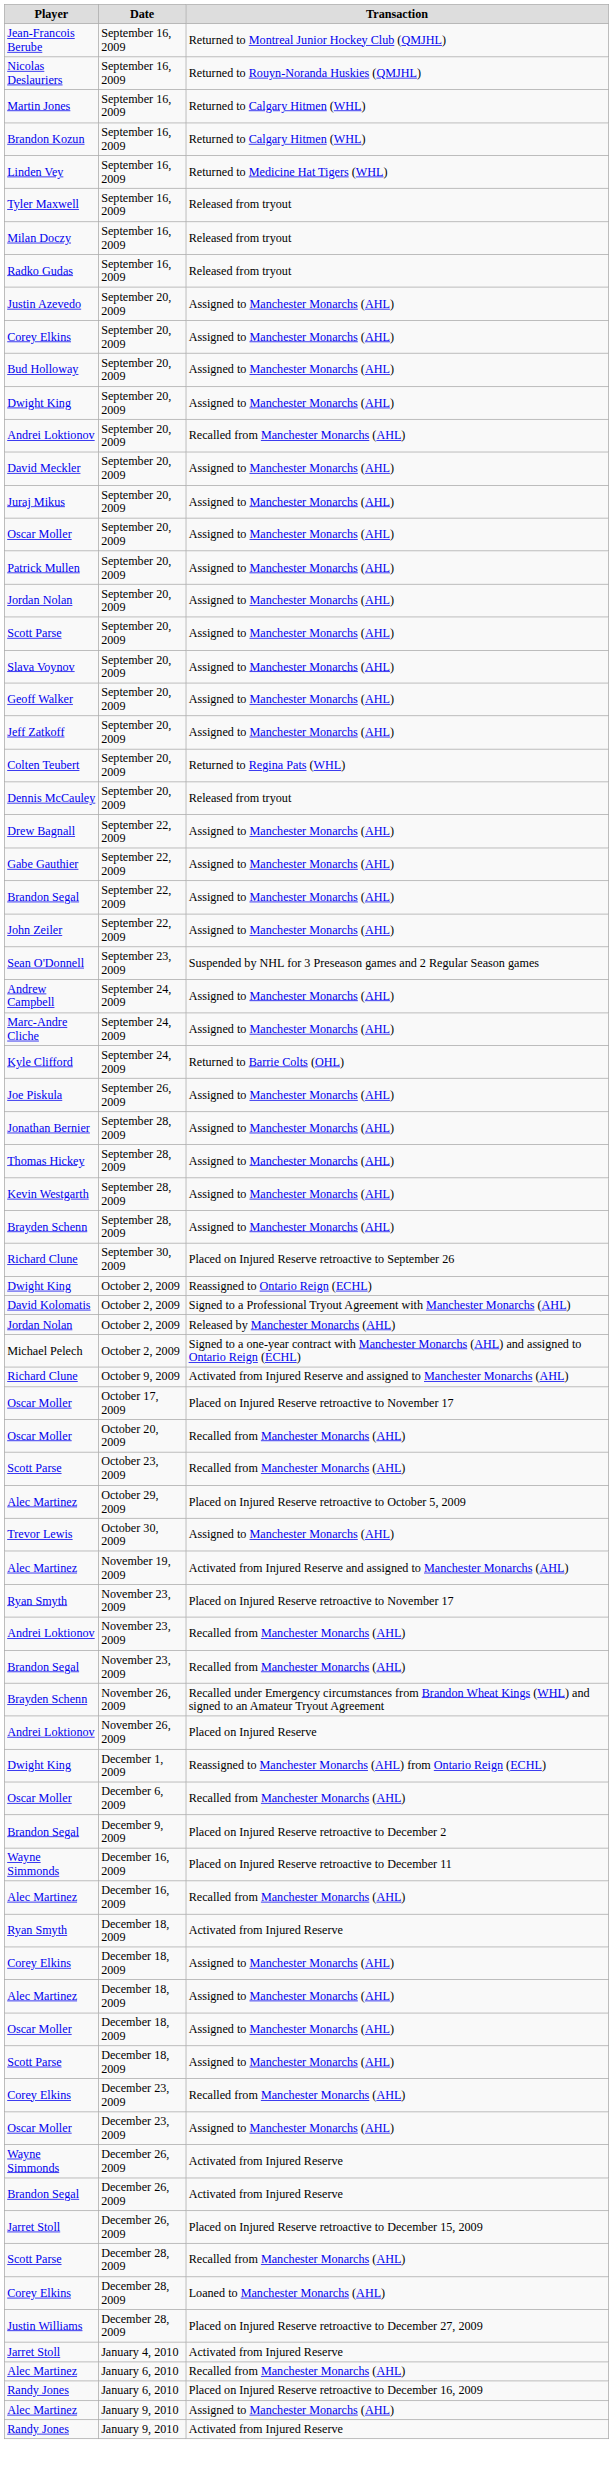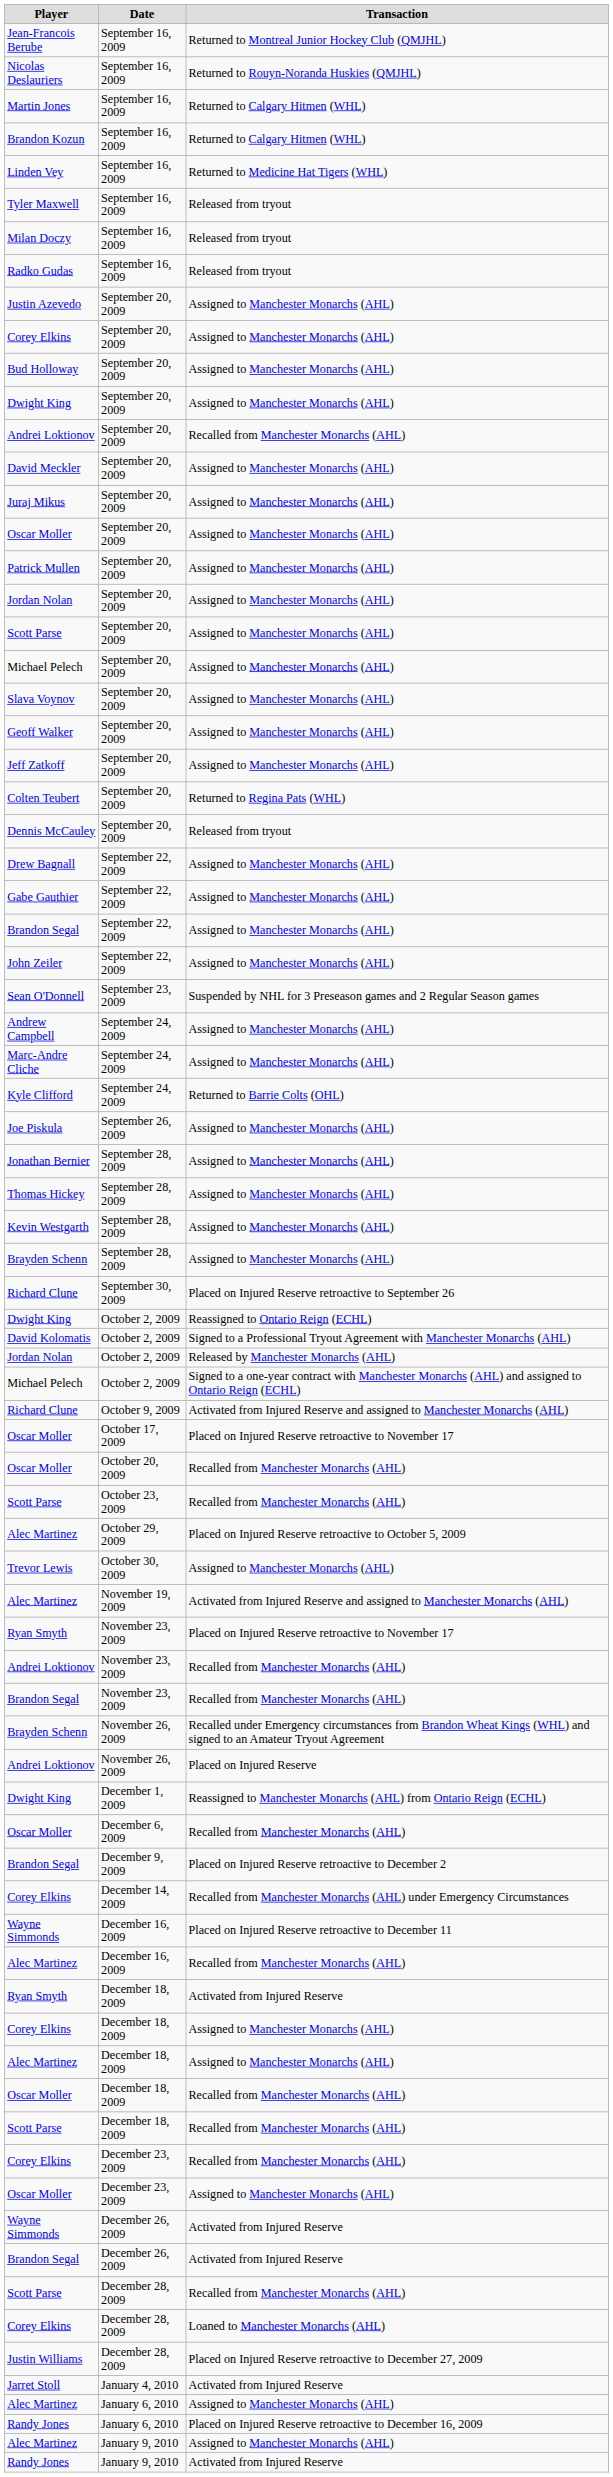 <table class="wikitable" width=90%>
 <tr align="center"  bgcolor="#dddddd">
 <td><strong>Player</strong></td>
 <td><strong>Date</strong></td>
 <td><strong>Transaction</strong></td>
 </tr>
 <tr>
 <td><a href='#'>Jean-Francois Berube</a></td>
 <td>September 16, 2009</td>
 <td>Returned to <a href='#'>Montreal Junior Hockey Club</a> (<a href='#'>QMJHL</a>)</td>
 </tr>
 <tr>
 <td><a href='#'>Nicolas Deslauriers</a></td>
 <td>September 16, 2009</td>
 <td>Returned to <a href='#'>Rouyn-Noranda Huskies</a> (<a href='#'>QMJHL</a>)</td>
 </tr>
 <tr>
 <td><a href='#'>Martin Jones</a></td>
 <td>September 16, 2009</td>
 <td>Returned to <a href='#'>Calgary Hitmen</a> (<a href='#'>WHL</a>)</td>
 </tr>
 <tr>
 <td><a href='#'>Brandon Kozun</a></td>
 <td>September 16, 2009</td>
 <td>Returned to <a href='#'>Calgary Hitmen</a> (<a href='#'>WHL</a>)</td>
 </tr>
 <tr>
 <td><a href='#'>Linden Vey</a></td>
 <td>September 16, 2009</td>
 <td>Returned to <a href='#'>Medicine Hat Tigers</a> (<a href='#'>WHL</a>)</td>
 </tr>
 <tr>
 <td><a href='#'>Tyler Maxwell</a></td>
 <td>September 16, 2009</td>
 <td>Released from tryout</td>
 </tr>
 <tr>
 <td><a href='#'>Milan Doczy</a></td>
 <td>September 16, 2009</td>
 <td>Released from tryout</td>
 </tr>
 <tr>
 <td><a href='#'>Radko Gudas</a></td>
 <td>September 16, 2009</td>
 <td>Released from tryout</td>
 </tr>
 <tr>
 <td><a href='#'>Justin Azevedo</a></td>
 <td>September 20, 2009</td>
 <td>Assigned to <a href='#'>Manchester Monarchs</a> (<a href='#'>AHL</a>)</td>
 </tr>
 <tr>
 <td><a href='#'>Corey Elkins</a></td>
 <td>September 20, 2009</td>
 <td>Assigned to <a href='#'>Manchester Monarchs</a> (<a href='#'>AHL</a>)</td>
 </tr>
 <tr>
 <td><a href='#'>Bud Holloway</a></td>
 <td>September 20, 2009</td>
 <td>Assigned to <a href='#'>Manchester Monarchs</a> (<a href='#'>AHL</a>)</td>
 </tr>
 <tr>
 <td><a href='#'>Dwight King</a></td>
 <td>September 20, 2009</td>
 <td>Assigned to <a href='#'>Manchester Monarchs</a> (<a href='#'>AHL</a>)</td>
 </tr>
 <tr>
 <td><a href='#'>Andrei Loktionov</a></td>
 <td>September 20, 2009</td>
 <td>Recalled from <a href='#'>Manchester Monarchs</a> (<a href='#'>AHL</a>)</td>
 </tr>
 <tr>
 <td><a href='#'>David Meckler</a></td>
 <td>September 20, 2009</td>
 <td>Assigned to <a href='#'>Manchester Monarchs</a> (<a href='#'>AHL</a>)</td>
 </tr>
 <tr>
 <td><a href='#'>Juraj Mikus</a></td>
 <td>September 20, 2009</td>
 <td>Assigned to <a href='#'>Manchester Monarchs</a> (<a href='#'>AHL</a>)</td>
 </tr>
 <tr>
 <td><a href='#'>Oscar Moller</a></td>
 <td>September 20, 2009</td>
 <td>Assigned to <a href='#'>Manchester Monarchs</a> (<a href='#'>AHL</a>)</td>
 </tr>
 <tr>
 <td><a href='#'>Patrick Mullen</a></td>
 <td>September 20, 2009</td>
 <td>Assigned to <a href='#'>Manchester Monarchs</a> (<a href='#'>AHL</a>)</td>
 </tr>
 <tr>
 <td><a href='#'>Jordan Nolan</a></td>
 <td>September 20, 2009</td>
 <td>Assigned to <a href='#'>Manchester Monarchs</a> (<a href='#'>AHL</a>)</td>
 </tr>
 <tr>
 <td><a href='#'>Scott Parse</a></td>
+<td>September 20, 2009</td>
+<td>Assigned to <a href='#'>Manchester Monarchs</a> (<a href='#'>AHL</a>)</td>
+</tr>
+<tr>
+<td>Michael Pelech</td>
 <td>September 20, 2009</td>
 <td>Assigned to <a href='#'>Manchester Monarchs</a> (<a href='#'>AHL</a>)</td>
 </tr>
 <tr>
 <td><a href='#'>Slava Voynov</a></td>
 <td>September 20, 2009</td>
 <td>Assigned to <a href='#'>Manchester Monarchs</a> (<a href='#'>AHL</a>)</td>
 </tr>
 <tr>
 <td><a href='#'>Geoff Walker</a></td>
 <td>September 20, 2009</td>
 <td>Assigned to <a href='#'>Manchester Monarchs</a> (<a href='#'>AHL</a>)</td>
 </tr>
 <tr>
 <td><a href='#'>Jeff Zatkoff</a></td>
 <td>September 20, 2009</td>
 <td>Assigned to <a href='#'>Manchester Monarchs</a> (<a href='#'>AHL</a>)</td>
 </tr>
 <tr>
 <td><a href='#'>Colten Teubert</a></td>
 <td>September 20, 2009</td>
 <td>Returned to <a href='#'>Regina Pats</a> (<a href='#'>WHL</a>)</td>
 </tr>
 <tr>
 <td><a href='#'>Dennis McCauley</a></td>
 <td>September 20, 2009</td>
 <td>Released from tryout</td>
 </tr>
 <tr>
 <td><a href='#'>Drew Bagnall</a></td>
 <td>September 22, 2009</td>
 <td>Assigned to <a href='#'>Manchester Monarchs</a> (<a href='#'>AHL</a>)</td>
 </tr>
 <tr>
 <td><a href='#'>Gabe Gauthier</a></td>
 <td>September 22, 2009</td>
 <td>Assigned to <a href='#'>Manchester Monarchs</a> (<a href='#'>AHL</a>)</td>
 </tr>
 <tr>
 <td><a href='#'>Brandon Segal</a></td>
 <td>September 22, 2009</td>
 <td>Assigned to <a href='#'>Manchester Monarchs</a> (<a href='#'>AHL</a>)</td>
 </tr>
 <tr>
 <td><a href='#'>John Zeiler</a></td>
 <td>September 22, 2009</td>
 <td>Assigned to <a href='#'>Manchester Monarchs</a> (<a href='#'>AHL</a>)</td>
 </tr>
 <tr>
 <td><a href='#'>Sean O'Donnell</a></td>
 <td>September 23, 2009</td>
 <td>Suspended by NHL for 3 Preseason games and 2 Regular Season games</td>
 </tr>
 <tr>
 <td><a href='#'>Andrew Campbell</a></td>
 <td>September 24, 2009</td>
 <td>Assigned to <a href='#'>Manchester Monarchs</a> (<a href='#'>AHL</a>)</td>
 </tr>
 <tr>
 <td><a href='#'>Marc-Andre Cliche</a></td>
 <td>September 24, 2009</td>
 <td>Assigned to <a href='#'>Manchester Monarchs</a> (<a href='#'>AHL</a>)</td>
 </tr>
 <tr>
 <td><a href='#'>Kyle Clifford</a></td>
 <td>September 24, 2009</td>
 <td>Returned to <a href='#'>Barrie Colts</a> (<a href='#'>OHL</a>)</td>
 </tr>
 <tr>
 <td><a href='#'>Joe Piskula</a></td>
 <td>September 26, 2009</td>
 <td>Assigned to <a href='#'>Manchester Monarchs</a> (<a href='#'>AHL</a>)</td>
 </tr>
 <tr>
 <td><a href='#'>Jonathan Bernier</a></td>
 <td>September 28, 2009</td>
 <td>Assigned to <a href='#'>Manchester Monarchs</a> (<a href='#'>AHL</a>)</td>
 </tr>
 <tr>
 <td><a href='#'>Thomas Hickey</a></td>
 <td>September 28, 2009</td>
 <td>Assigned to <a href='#'>Manchester Monarchs</a> (<a href='#'>AHL</a>)</td>
 </tr>
 <tr>
 <td><a href='#'>Kevin Westgarth</a></td>
 <td>September 28, 2009</td>
 <td>Assigned to <a href='#'>Manchester Monarchs</a> (<a href='#'>AHL</a>)</td>
 </tr>
 <tr>
 <td><a href='#'>Brayden Schenn</a></td>
 <td>September 28, 2009</td>
 <td>Assigned to <a href='#'>Manchester Monarchs</a> (<a href='#'>AHL</a>)</td>
 </tr>
 <tr>
 <td><a href='#'>Richard Clune</a></td>
 <td>September 30, 2009</td>
 <td>Placed on Injured Reserve retroactive to September 26</td>
 </tr>
 <tr>
 <td><a href='#'>Dwight King</a></td>
 <td>October 2, 2009</td>
 <td>Reassigned to <a href='#'>Ontario Reign</a> (<a href='#'>ECHL</a>)</td>
 </tr>
 <tr>
 <td><a href='#'>David Kolomatis</a></td>
 <td>October 2, 2009</td>
 <td>Signed to a Professional Tryout Agreement with <a href='#'>Manchester Monarchs</a> (<a href='#'>AHL</a>)</td>
 </tr>
 <tr>
 <td><a href='#'>Jordan Nolan</a></td>
 <td>October 2, 2009</td>
 <td>Released by <a href='#'>Manchester Monarchs</a> (<a href='#'>AHL</a>)</td>
 </tr>
 <tr>
 <td>Michael Pelech</td>
 <td>October 2, 2009</td>
 <td>Signed to a one-year contract with <a href='#'>Manchester Monarchs</a> (<a href='#'>AHL</a>) and assigned to <a href='#'>Ontario Reign</a> (<a href='#'>ECHL</a>)</td>
 </tr>
 <tr>
 <td><a href='#'>Richard Clune</a></td>
 <td>October 9, 2009</td>
 <td>Activated from Injured Reserve and assigned to <a href='#'>Manchester Monarchs</a> (<a href='#'>AHL</a>)</td>
 </tr>
 <tr>
 <td><a href='#'>Oscar Moller</a></td>
 <td>October 17, 2009</td>
 <td>Placed on Injured Reserve retroactive to November 17</td>
 </tr>
 <tr>
 <td><a href='#'>Oscar Moller</a></td>
 <td>October 20, 2009</td>
 <td>Recalled from <a href='#'>Manchester Monarchs</a> (<a href='#'>AHL</a>)</td>
 </tr>
 <tr>
 <td><a href='#'>Scott Parse</a></td>
 <td>October 23, 2009</td>
 <td>Recalled from <a href='#'>Manchester Monarchs</a> (<a href='#'>AHL</a>)</td>
 </tr>
 <tr>
 <td><a href='#'>Alec Martinez</a></td>
 <td>October 29, 2009</td>
 <td>Placed on Injured Reserve retroactive to October 5, 2009</td>
 </tr>
 <tr>
 <td><a href='#'>Trevor Lewis</a></td>
 <td>October 30, 2009</td>
 <td>Assigned to <a href='#'>Manchester Monarchs</a> (<a href='#'>AHL</a>)</td>
 </tr>
 <tr>
 <td><a href='#'>Alec Martinez</a></td>
 <td>November 19, 2009</td>
 <td>Activated from Injured Reserve and assigned to <a href='#'>Manchester Monarchs</a> (<a href='#'>AHL</a>)</td>
 </tr>
 <tr>
 <td><a href='#'>Ryan Smyth</a></td>
 <td>November 23, 2009</td>
 <td>Placed on Injured Reserve retroactive to November 17</td>
 </tr>
 <tr>
 <td><a href='#'>Andrei Loktionov</a></td>
 <td>November 23, 2009</td>
 <td>Recalled from <a href='#'>Manchester Monarchs</a> (<a href='#'>AHL</a>)</td>
 </tr>
 <tr>
 <td><a href='#'>Brandon Segal</a></td>
 <td>November 23, 2009</td>
 <td>Recalled from <a href='#'>Manchester Monarchs</a> (<a href='#'>AHL</a>)</td>
 </tr>
 <tr>
 <td><a href='#'>Brayden Schenn</a></td>
 <td>November 26, 2009</td>
 <td>Recalled under Emergency circumstances from <a href='#'>Brandon Wheat Kings</a> (<a href='#'>WHL</a>) and signed to an Amateur Tryout Agreement</td>
 </tr>
 <tr>
 <td><a href='#'>Andrei Loktionov</a></td>
 <td>November 26, 2009</td>
 <td>Placed on Injured Reserve</td>
 </tr>
 <tr>
 <td><a href='#'>Dwight King</a></td>
 <td>December 1, 2009</td>
 <td>Reassigned to <a href='#'>Manchester Monarchs</a> (<a href='#'>AHL</a>) from <a href='#'>Ontario Reign</a> (<a href='#'>ECHL</a>)</td>
 </tr>
 <tr>
 <td><a href='#'>Oscar Moller</a></td>
 <td>December 6, 2009</td>
 <td>Recalled from <a href='#'>Manchester Monarchs</a> (<a href='#'>AHL</a>)</td>
 </tr>
 <tr>
 <td><a href='#'>Brandon Segal</a></td>
 <td>December 9, 2009</td>
 <td>Placed on Injured Reserve retroactive to December 2</td>
 </tr>
 <tr>
+<td><a href='#'>Corey Elkins</a></td>
+<td>December 14, 2009</td>
+<td>Recalled from <a href='#'>Manchester Monarchs</a> (<a href='#'>AHL</a>) under Emergency Circumstances</td>
+</tr>
+<tr>
 <td><a href='#'>Wayne Simmonds</a></td>
 <td>December 16, 2009</td>
 <td>Placed on Injured Reserve retroactive to December 11</td>
 </tr>
 <tr>
 <td><a href='#'>Alec Martinez</a></td>
 <td>December 16, 2009</td>
 <td>Recalled from <a href='#'>Manchester Monarchs</a> (<a href='#'>AHL</a>)</td>
 </tr>
 <tr>
 <td><a href='#'>Ryan Smyth</a></td>
 <td>December 18, 2009</td>
 <td>Activated from Injured Reserve</td>
 </tr>
 <tr>
 <td><a href='#'>Corey Elkins</a></td>
 <td>December 18, 2009</td>
 <td>Assigned to <a href='#'>Manchester Monarchs</a> (<a href='#'>AHL</a>)</td>
 </tr>
 <tr>
 <td><a href='#'>Alec Martinez</a></td>
 <td>December 18, 2009</td>
 <td>Assigned to <a href='#'>Manchester Monarchs</a> (<a href='#'>AHL</a>)</td>
 </tr>
 <tr>
 <td><a href='#'>Oscar Moller</a></td>
 <td>December 18, 2009</td>
-<td>Assigned to <a href='#'>Manchester Monarchs</a> (<a href='#'>AHL</a>)</td>
+<td>Recalled from <a href='#'>Manchester Monarchs</a> (<a href='#'>AHL</a>)</td>
 </tr>
 <tr>
 <td><a href='#'>Scott Parse</a></td>
 <td>December 18, 2009</td>
-<td>Assigned to <a href='#'>Manchester Monarchs</a> (<a href='#'>AHL</a>)</td>
+<td>Recalled from <a href='#'>Manchester Monarchs</a> (<a href='#'>AHL</a>)</td>
 </tr>
 <tr>
 <td><a href='#'>Corey Elkins</a></td>
 <td>December 23, 2009</td>
 <td>Recalled from <a href='#'>Manchester Monarchs</a> (<a href='#'>AHL</a>)</td>
 </tr>
 <tr>
 <td><a href='#'>Oscar Moller</a></td>
 <td>December 23, 2009</td>
 <td>Assigned to <a href='#'>Manchester Monarchs</a> (<a href='#'>AHL</a>)</td>
 </tr>
 <tr>
 <td><a href='#'>Wayne Simmonds</a></td>
 <td>December 26, 2009</td>
 <td>Activated from Injured Reserve</td>
 </tr>
 <tr>
 <td><a href='#'>Brandon Segal</a></td>
 <td>December 26, 2009</td>
 <td>Activated from Injured Reserve</td>
-</tr>
-<tr>
-<td><a href='#'>Jarret Stoll</a></td>
-<td>December 26, 2009</td>
-<td>Placed on Injured Reserve retroactive to December 15, 2009</td>
 </tr>
 <tr>
 <td><a href='#'>Scott Parse</a></td>
 <td>December 28, 2009</td>
 <td>Recalled from <a href='#'>Manchester Monarchs</a> (<a href='#'>AHL</a>)</td>
 </tr>
 <tr>
 <td><a href='#'>Corey Elkins</a></td>
 <td>December 28, 2009</td>
 <td>Loaned to <a href='#'>Manchester Monarchs</a> (<a href='#'>AHL</a>)</td>
 </tr>
 <tr>
 <td><a href='#'>Justin Williams</a></td>
 <td>December 28, 2009</td>
 <td>Placed on Injured Reserve retroactive to December 27, 2009</td>
 </tr>
 <tr>
 <td><a href='#'>Jarret Stoll</a></td>
 <td>January 4, 2010</td>
 <td>Activated from Injured Reserve</td>
 </tr>
 <tr>
 <td><a href='#'>Alec Martinez</a></td>
 <td>January 6, 2010</td>
-<td>Recalled from <a href='#'>Manchester Monarchs</a> (<a href='#'>AHL</a>)</td>
+<td>Assigned to <a href='#'>Manchester Monarchs</a> (<a href='#'>AHL</a>)</td>
 </tr>
 <tr>
 <td><a href='#'>Randy Jones</a></td>
 <td>January 6, 2010</td>
 <td>Placed on Injured Reserve retroactive to December 16, 2009</td>
 </tr>
 <tr>
 <td><a href='#'>Alec Martinez</a></td>
 <td>January 9, 2010</td>
 <td>Assigned to <a href='#'>Manchester Monarchs</a> (<a href='#'>AHL</a>)</td>
 </tr>
 <tr>
 <td><a href='#'>Randy Jones</a></td>
 <td>January 9, 2010</td>
 <td>Activated from Injured Reserve</td>
 </tr>
 </table>
